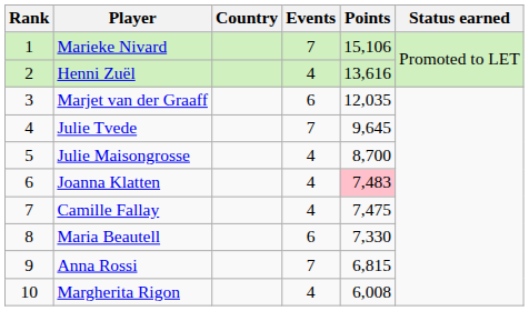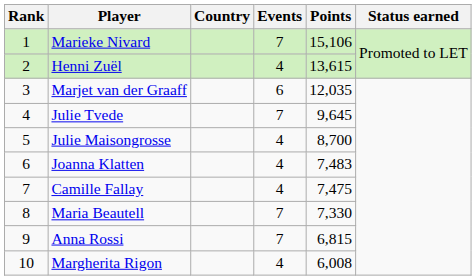 <table class="wikitable">
 <tr>
 <th>Rank</th>
 <th>Player</th>
 <th>Country</th>
 <th>Events</th>
 <th>Points</th>
 <th>Status earned</th>
 </tr>
 <tr style="background:#D0F0C0;">
 <td align=center>1</td>
 <td><a href='#'>Marieke Nivard</a></td>
 <td></td>
 <td align=center>7</td>
 <td align=right>15,106</td>
 <td rowspan=2>Promoted to LET</td>
 </tr>
 <tr style="background:#D0F0C0;">
 <td align=center>2</td>
 <td><a href='#'>Henni Zuël</a></td>
 <td></td>
 <td align=center>4</td>
-<td align=right>13,616</td>
+<td align=right>13,615</td>
 </tr>
 <tr>
 <td align=center>3</td>
 <td><a href='#'>Marjet van der Graaff</a></td>
 <td></td>
 <td align=center>6</td>
 <td align=right>12,035</td>
 </tr>
 <tr>
 <td align=center>4</td>
 <td><a href='#'>Julie Tvede</a></td>
 <td></td>
 <td align=center>7</td>
 <td align=right>9,645</td>
 </tr>
 <tr>
 <td align=center>5</td>
 <td><a href='#'>Julie Maisongrosse</a></td>
 <td></td>
 <td align=center>4</td>
 <td align=right>8,700</td>
 </tr>
 <tr>
 <td align=center>6</td>
 <td><a href='#'>Joanna Klatten</a></td>
 <td></td>
 <td align=center>4</td>
-<td align=right style="background: pink;">7,483</td>
+<td align=right>7,483</td>
 </tr>
 <tr>
 <td align=center>7</td>
 <td><a href='#'>Camille Fallay</a></td>
 <td></td>
 <td align=center>4</td>
 <td align=right>7,475</td>
 </tr>
 <tr>
 <td align=center>8</td>
 <td><a href='#'>Maria Beautell</a></td>
 <td></td>
-<td align=center>6</td>
+<td align=center>7</td>
 <td align=right>7,330</td>
 </tr>
 <tr>
 <td align=center>9</td>
 <td><a href='#'>Anna Rossi</a></td>
 <td></td>
 <td align=center>7</td>
 <td align=right>6,815</td>
 </tr>
 <tr>
 <td align=center>10</td>
 <td><a href='#'>Margherita Rigon</a></td>
 <td></td>
 <td align=center>4</td>
 <td align=right>6,008</td>
 </tr>
 </table>
